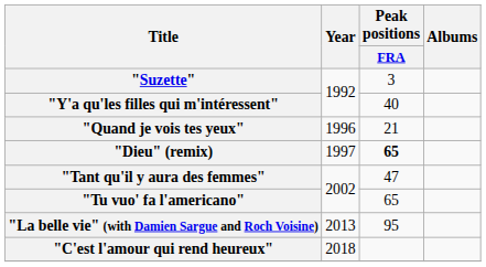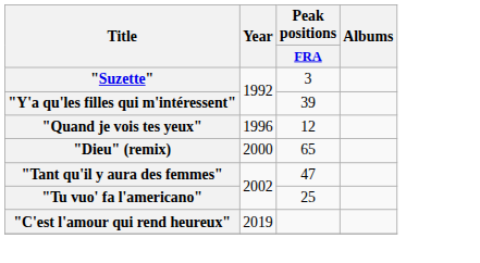 <table class="wikitable plainrowheaders" style="text-align:center">
 <tr>
 <th scope="col" rowspan="2">Title</th>
 <th scope="col" rowspan="2">Year</th>
 <th scope="col" colspan="1">Peak positions</th>
 <th rowspan="2">Albums</th>
 </tr>
 <tr>
 <th scope="col" style="width:3em;font-size:90%;"><a href='#'>FRA</a><br></th>
 </tr>
 <tr>
 <th scope="row">"<a href='#'>Suzette</a>"</th>
 <td rowspan=2>1992</td>
 <td>3</td>
 <td></td>
 </tr>
 <tr>
 <th scope="row">"Y'a qu'les filles qui m'intéressent"</th>
-<td>40</td>
+<td>39</td>
 <td></td>
 </tr>
 <tr>
 <th scope="row">"Quand je vois tes yeux"</th>
 <td>1996</td>
-<td>21</td>
+<td>12</td>
 <td></td>
 </tr>
 <tr>
 <th scope="row">"Dieu" (remix)</th>
-<td>1997</td>
-<td><strong>65</strong></td>
+<td>2000</td>
+<td>65</td>
 <td></td>
 </tr>
 <tr>
 <th scope="row">"Tant qu'il y aura des femmes"</th>
 <td rowspan=2>2002</td>
 <td>47</td>
 <td></td>
 </tr>
 <tr>
 <th scope="row">"Tu vuo' fa l'americano"</th>
-<td>65</td>
-<td></td>
-</tr>
-<tr>
-<th scope="row">"La belle vie" <small>(with <a href='#'>Damien Sargue</a> and <a href='#'>Roch Voisine</a>)</small></th>
-<td>2013</td>
-<td>95</td>
+<td>25</td>
 <td></td>
 </tr>
 <tr>
 <th scope="row">"C'est l'amour qui rend heureux"</th>
-<td>2018</td>
+<td>2019</td>
 <td></td>
 <td></td>
 </tr>
 <tr>
 </tr>
 </table>
